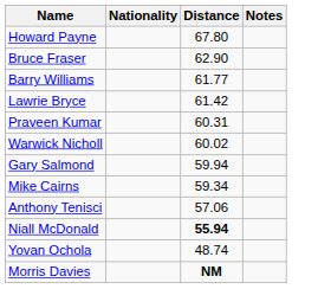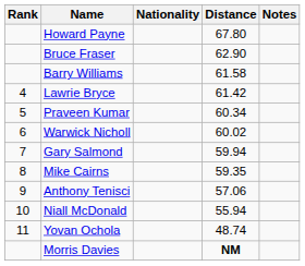 <table class="wikitable sortable" style=" text-align:center;">
 <tr>
+<th scope=col>Rank</th>
 <th scope=col>Name</th>
 <th scope=col>Nationality</th>
 <th scope=col>Distance</th>
 <th scope=col>Notes</th>
 </tr>
 <tr>
+<td></td>
 <td style="text-align:left;"><a href='#'>Howard Payne</a></td>
 <td style="text-align:left;"></td>
 <td>67.80</td>
 <td></td>
 </tr>
 <tr>
+<td></td>
 <td style="text-align:left;"><a href='#'>Bruce Fraser</a></td>
 <td style="text-align:left;"></td>
 <td>62.90</td>
 <td></td>
 </tr>
 <tr>
+<td></td>
 <td style="text-align:left;"><a href='#'>Barry Williams</a></td>
 <td style="text-align:left;"></td>
-<td>61.77</td>
+<td>61.58</td>
 <td></td>
 </tr>
 <tr>
+<td>4</td>
 <td style="text-align:left;"><a href='#'>Lawrie Bryce</a></td>
 <td style="text-align:left;"></td>
 <td>61.42</td>
 <td></td>
 </tr>
 <tr>
+<td>5</td>
 <td style="text-align:left;"><a href='#'>Praveen Kumar</a></td>
 <td style="text-align:left;"></td>
-<td>60.31</td>
+<td>60.34</td>
 <td></td>
 </tr>
 <tr>
+<td>6</td>
 <td style="text-align:left;"><a href='#'>Warwick Nicholl</a></td>
 <td style="text-align:left;"></td>
 <td>60.02</td>
 <td></td>
 </tr>
 <tr>
+<td>7</td>
 <td style="text-align:left;"><a href='#'>Gary Salmond</a></td>
 <td style="text-align:left;"></td>
 <td>59.94</td>
 <td></td>
 </tr>
 <tr>
+<td>8</td>
 <td style="text-align:left;"><a href='#'>Mike Cairns</a></td>
 <td style="text-align:left;"></td>
-<td>59.34</td>
+<td>59.35</td>
 <td></td>
 </tr>
 <tr>
+<td>9</td>
 <td style="text-align:left;"><a href='#'>Anthony Tenisci</a></td>
 <td style="text-align:left;"></td>
 <td>57.06</td>
 <td></td>
 </tr>
 <tr>
+<td>10</td>
 <td style="text-align:left;"><a href='#'>Niall McDonald</a></td>
 <td style="text-align:left;"></td>
-<td><strong>55.94</strong></td>
+<td>55.94</td>
 <td></td>
 </tr>
 <tr>
+<td>11</td>
 <td style="text-align:left;"><a href='#'>Yovan Ochola</a></td>
 <td style="text-align:left;"></td>
 <td>48.74</td>
 <td></td>
 </tr>
 <tr>
+<td data-sort-value="14"></td>
 <td style="text-align:left;"><a href='#'>Morris Davies</a></td>
 <td style="text-align:left;"></td>
 <td data-sort-value="00.00"><strong>NM</strong></td>
 <td></td>
 </tr>
 </table>
